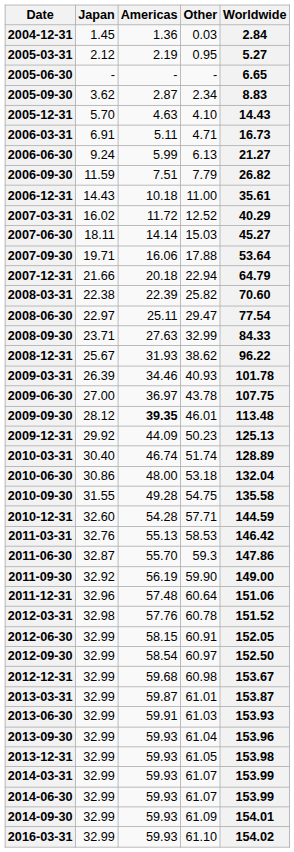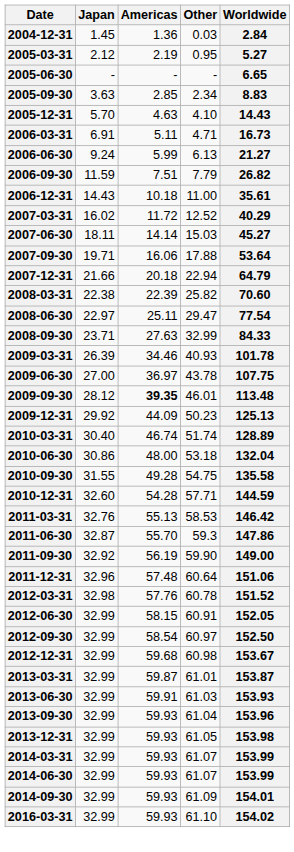 <table class="wikitable" style="float:right; text-align:right;">
 <tr>
 <th>Date</th>
 <th>Japan</th>
 <th>Americas</th>
 <th>Other</th>
 <th>Worldwide</th>
 </tr>
 <tr>
 <th>2004-12-31</th>
 <td>1.45</td>
 <td>1.36</td>
 <td>0.03</td>
 <th>2.84</th>
 </tr>
 <tr>
 <th>2005-03-31</th>
 <td>2.12</td>
 <td>2.19</td>
 <td>0.95</td>
 <th>5.27</th>
 </tr>
 <tr>
 <th>2005-06-30</th>
 <td>-</td>
 <td>-</td>
 <td>-</td>
 <th>6.65</th>
 </tr>
 <tr>
 <th>2005-09-30</th>
-<td>3.62</td>
-<td>2.87</td>
+<td>3.63</td>
+<td>2.85</td>
 <td>2.34</td>
 <th>8.83</th>
 </tr>
 <tr>
 <th>2005-12-31</th>
 <td>5.70</td>
 <td>4.63</td>
 <td>4.10</td>
 <th>14.43</th>
 </tr>
 <tr>
 <th>2006-03-31</th>
 <td>6.91</td>
 <td>5.11</td>
 <td>4.71</td>
 <th>16.73</th>
 </tr>
 <tr>
 <th>2006-06-30</th>
 <td>9.24</td>
 <td>5.99</td>
 <td>6.13</td>
 <th>21.27</th>
 </tr>
 <tr>
 <th>2006-09-30</th>
 <td>11.59</td>
 <td>7.51</td>
 <td>7.79</td>
 <th>26.82</th>
 </tr>
 <tr>
 <th>2006-12-31</th>
 <td>14.43</td>
 <td>10.18</td>
 <td>11.00</td>
 <th>35.61</th>
 </tr>
 <tr>
 <th>2007-03-31</th>
 <td>16.02</td>
 <td>11.72</td>
 <td>12.52</td>
 <th>40.29</th>
 </tr>
 <tr>
 <th>2007-06-30</th>
 <td>18.11</td>
 <td>14.14</td>
 <td>15.03</td>
 <th>45.27</th>
 </tr>
 <tr>
 <th>2007-09-30</th>
 <td>19.71</td>
 <td>16.06</td>
 <td>17.88</td>
 <th>53.64</th>
 </tr>
 <tr>
 <th>2007-12-31</th>
 <td>21.66</td>
 <td>20.18</td>
 <td>22.94</td>
 <th>64.79</th>
 </tr>
 <tr>
 <th>2008-03-31</th>
 <td>22.38</td>
 <td>22.39</td>
 <td>25.82</td>
 <th>70.60</th>
 </tr>
 <tr>
 <th>2008-06-30</th>
 <td>22.97</td>
 <td>25.11</td>
 <td>29.47</td>
 <th>77.54</th>
 </tr>
 <tr>
 <th>2008-09-30</th>
 <td>23.71</td>
 <td>27.63</td>
 <td>32.99</td>
 <th>84.33</th>
-</tr>
-<tr>
-<th>2008-12-31</th>
-<td>25.67</td>
-<td>31.93</td>
-<td>38.62</td>
-<th>96.22</th>
 </tr>
 <tr>
 <th>2009-03-31</th>
 <td>26.39</td>
 <td>34.46</td>
 <td>40.93</td>
 <th>101.78</th>
 </tr>
 <tr>
 <th>2009-06-30</th>
 <td>27.00</td>
 <td>36.97</td>
 <td>43.78</td>
 <th>107.75</th>
 </tr>
 <tr>
 <th>2009-09-30</th>
 <td>28.12</td>
 <td><strong>39.35</strong></td>
 <td>46.01</td>
 <th>113.48</th>
 </tr>
 <tr>
 <th>2009-12-31</th>
 <td>29.92</td>
 <td>44.09</td>
 <td>50.23</td>
 <th>125.13</th>
 </tr>
 <tr>
 <th>2010-03-31</th>
 <td>30.40</td>
 <td>46.74</td>
 <td>51.74</td>
 <th>128.89</th>
 </tr>
 <tr>
 <th>2010-06-30</th>
 <td>30.86</td>
 <td>48.00</td>
 <td>53.18</td>
 <th>132.04</th>
 </tr>
 <tr>
 <th>2010-09-30</th>
 <td>31.55</td>
 <td>49.28</td>
 <td>54.75</td>
 <th>135.58</th>
 </tr>
 <tr>
 <th>2010-12-31</th>
 <td>32.60</td>
 <td>54.28</td>
 <td>57.71</td>
 <th>144.59</th>
 </tr>
 <tr>
 <th>2011-03-31</th>
 <td>32.76</td>
 <td>55.13</td>
 <td>58.53</td>
 <th>146.42</th>
 </tr>
 <tr>
 <th>2011-06-30</th>
 <td>32.87</td>
 <td>55.70</td>
 <td>59.3</td>
 <th>147.86</th>
 </tr>
 <tr>
 <th>2011-09-30</th>
 <td>32.92</td>
 <td>56.19</td>
 <td>59.90</td>
 <th>149.00</th>
 </tr>
 <tr>
 <th>2011-12-31</th>
 <td>32.96</td>
 <td>57.48</td>
 <td>60.64</td>
 <th>151.06</th>
 </tr>
 <tr>
 <th>2012-03-31</th>
 <td>32.98</td>
 <td>57.76</td>
 <td>60.78</td>
 <th>151.52</th>
 </tr>
 <tr>
 <th>2012-06-30</th>
 <td>32.99</td>
 <td>58.15</td>
 <td>60.91</td>
 <th>152.05</th>
 </tr>
 <tr>
 <th>2012-09-30</th>
 <td>32.99</td>
 <td>58.54</td>
 <td>60.97</td>
 <th>152.50</th>
 </tr>
 <tr>
 <th>2012-12-31</th>
 <td>32.99</td>
 <td>59.68</td>
 <td>60.98</td>
 <th>153.67</th>
 </tr>
 <tr>
 <th>2013-03-31</th>
 <td>32.99</td>
 <td>59.87</td>
 <td>61.01</td>
 <th>153.87</th>
 </tr>
 <tr>
 <th>2013-06-30</th>
 <td>32.99</td>
 <td>59.91</td>
 <td>61.03</td>
 <th>153.93</th>
 </tr>
 <tr>
 <th>2013-09-30</th>
 <td>32.99</td>
 <td>59.93</td>
 <td>61.04</td>
 <th>153.96</th>
 </tr>
 <tr>
 <th>2013-12-31</th>
 <td>32.99</td>
 <td>59.93</td>
 <td>61.05</td>
 <th>153.98</th>
 </tr>
 <tr>
 <th>2014-03-31</th>
 <td>32.99</td>
 <td>59.93</td>
 <td>61.07</td>
 <th>153.99</th>
 </tr>
 <tr>
 <th>2014-06-30</th>
 <td>32.99</td>
 <td>59.93</td>
 <td>61.07</td>
 <th>153.99</th>
 </tr>
 <tr>
 <th>2014-09-30</th>
 <td>32.99</td>
 <td>59.93</td>
 <td>61.09</td>
 <th>154.01</th>
 </tr>
 <tr>
 <th>2016-03-31</th>
 <td>32.99</td>
 <td>59.93</td>
 <td>61.10</td>
 <th>154.02</th>
 </tr>
 </table>
